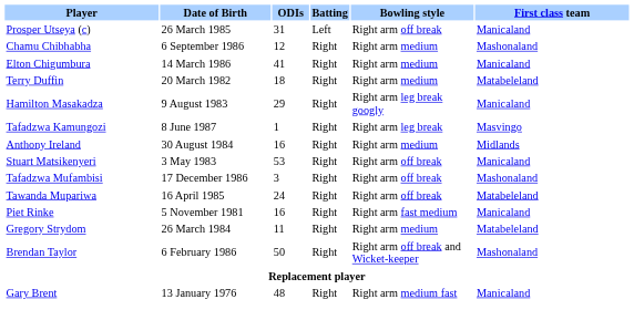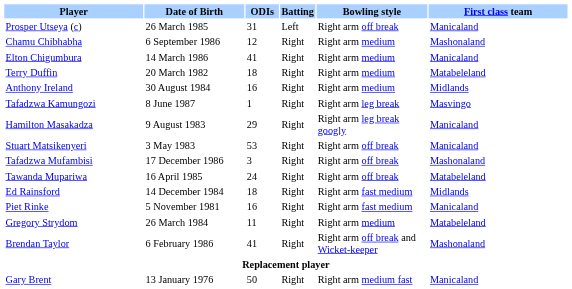 <table border="0" cellspacing="2" cellpadding="2" style="width:100%;">
 <tr style="background:#aad0ff;">
 <th width=25%>Player</th>
 <th width=18%>Date of Birth</th>
 <th width=6%>ODIs</th>
 <th width=6%>Batting</th>
 <th width=20%>Bowling style</th>
 <th width=25%><a href='#'>First class</a> team</th>
 </tr>
 <tr>
 <td><a href='#'>Prosper Utseya</a> (<a href='#'>c</a>)</td>
 <td>26 March 1985</td>
 <td>31</td>
 <td>Left</td>
 <td>Right arm <a href='#'>off break</a></td>
 <td><a href='#'>Manicaland</a></td>
 </tr>
 <tr>
 <td><a href='#'>Chamu Chibhabha</a></td>
 <td>6 September 1986</td>
 <td>12</td>
 <td>Right</td>
 <td>Right arm <a href='#'>medium</a></td>
 <td><a href='#'>Mashonaland</a></td>
 </tr>
 <tr>
 <td><a href='#'>Elton Chigumbura</a></td>
 <td>14 March 1986</td>
 <td>41</td>
 <td>Right</td>
 <td>Right arm <a href='#'>medium</a></td>
 <td><a href='#'>Manicaland</a></td>
 </tr>
 <tr>
 <td><a href='#'>Terry Duffin</a></td>
 <td>20 March 1982</td>
 <td>18</td>
 <td>Right</td>
 <td>Right arm <a href='#'>medium</a></td>
 <td><a href='#'>Matabeleland</a></td>
 </tr>
 <tr>
-<td><a href='#'>Hamilton Masakadza</a></td>
-<td>9 August 1983</td>
-<td>29</td>
+<td><a href='#'>Anthony Ireland</a></td>
+<td>30 August 1984</td>
+<td>16</td>
 <td>Right</td>
-<td>Right arm <a href='#'>leg break</a> <a href='#'>googly</a></td>
-<td><a href='#'>Manicaland</a></td>
+<td>Right arm <a href='#'>medium</a></td>
+<td><a href='#'>Midlands</a></td>
 </tr>
 <tr>
 <td><a href='#'>Tafadzwa Kamungozi</a></td>
 <td>8 June 1987</td>
 <td>1</td>
 <td>Right</td>
 <td>Right arm <a href='#'>leg break</a></td>
 <td><a href='#'>Masvingo</a></td>
 </tr>
 <tr>
-<td><a href='#'>Anthony Ireland</a></td>
-<td>30 August 1984</td>
-<td>16</td>
+<td><a href='#'>Hamilton Masakadza</a></td>
+<td>9 August 1983</td>
+<td>29</td>
 <td>Right</td>
-<td>Right arm <a href='#'>medium</a></td>
-<td><a href='#'>Midlands</a></td>
+<td>Right arm <a href='#'>leg break</a> <a href='#'>googly</a></td>
+<td><a href='#'>Manicaland</a></td>
 </tr>
 <tr>
 <td><a href='#'>Stuart Matsikenyeri</a></td>
 <td>3 May 1983</td>
 <td>53</td>
 <td>Right</td>
 <td>Right arm <a href='#'>off break</a></td>
 <td><a href='#'>Manicaland</a></td>
 </tr>
 <tr>
 <td><a href='#'>Tafadzwa Mufambisi</a></td>
 <td>17 December 1986</td>
 <td>3</td>
 <td>Right</td>
 <td>Right arm <a href='#'>off break</a></td>
 <td><a href='#'>Mashonaland</a></td>
 </tr>
 <tr>
 <td><a href='#'>Tawanda Mupariwa</a></td>
 <td>16 April 1985</td>
 <td>24</td>
 <td>Right</td>
 <td>Right arm <a href='#'>off break</a></td>
 <td><a href='#'>Matabeleland</a></td>
 </tr>
 <tr>
+<td><a href='#'>Ed Rainsford</a></td>
+<td>14 December 1984</td>
+<td>18</td>
+<td>Right</td>
+<td>Right arm <a href='#'>fast medium</a></td>
+<td><a href='#'>Midlands</a></td>
+</tr>
+<tr>
 <td><a href='#'>Piet Rinke</a></td>
 <td>5 November 1981</td>
 <td>16</td>
 <td>Right</td>
 <td>Right arm <a href='#'>fast medium</a></td>
 <td><a href='#'>Manicaland</a></td>
 </tr>
 <tr>
 <td><a href='#'>Gregory Strydom</a></td>
 <td>26 March 1984</td>
 <td>11</td>
 <td>Right</td>
 <td>Right arm <a href='#'>medium</a></td>
 <td><a href='#'>Matabeleland</a></td>
 </tr>
 <tr>
 <td><a href='#'>Brendan Taylor</a></td>
 <td>6 February 1986</td>
-<td>50</td>
+<td>41</td>
 <td>Right</td>
 <td>Right arm <a href='#'>off break</a> and <a href='#'>Wicket-keeper</a></td>
 <td><a href='#'>Mashonaland</a></td>
 </tr>
 <tr>
 <th colspan="6">Replacement player</th>
 </tr>
 <tr>
 <td><a href='#'>Gary Brent</a></td>
 <td>13 January 1976</td>
-<td>48</td>
+<td>50</td>
 <td>Right</td>
 <td>Right arm <a href='#'>medium fast</a></td>
 <td><a href='#'>Manicaland</a></td>
 </tr>
 </table>
